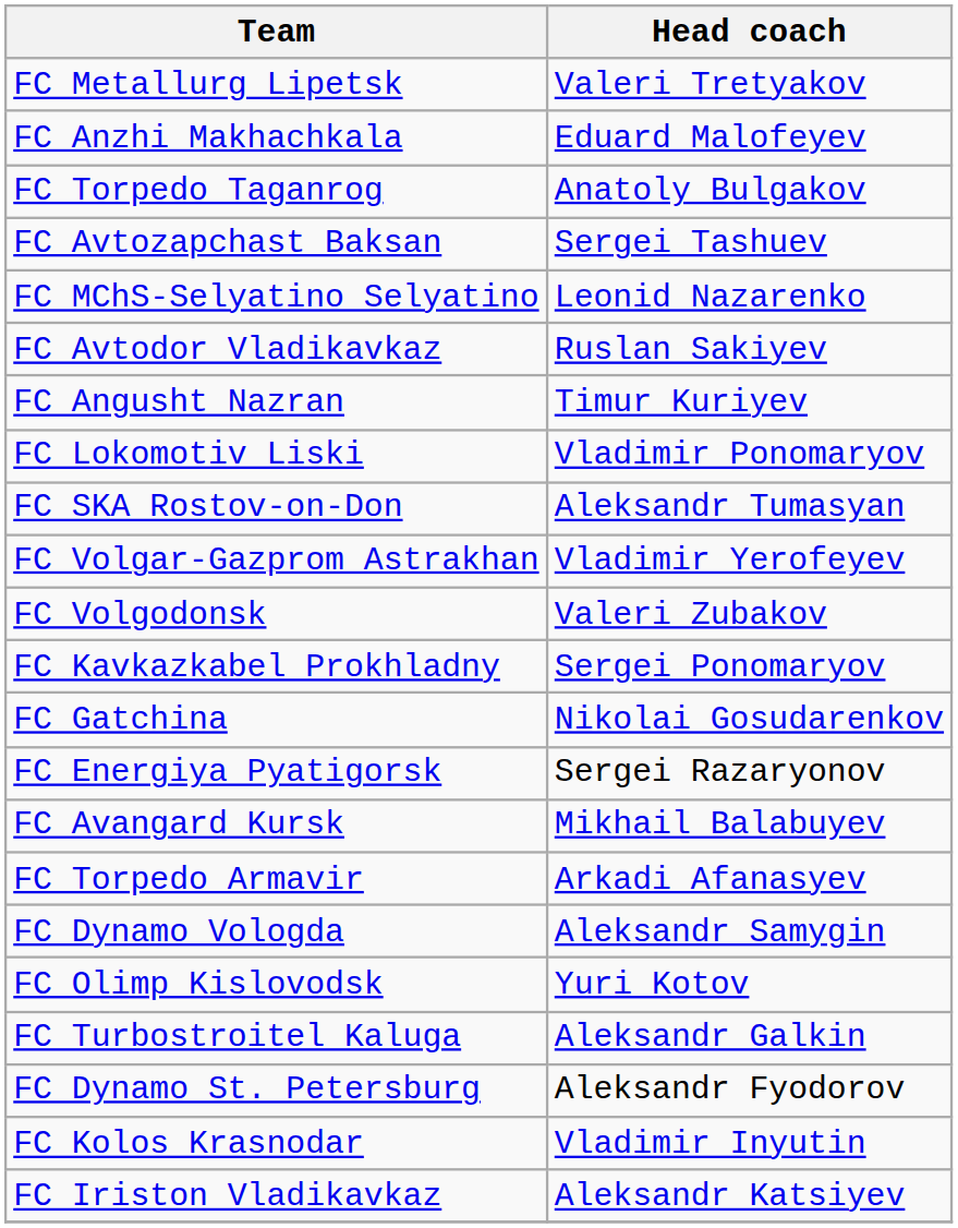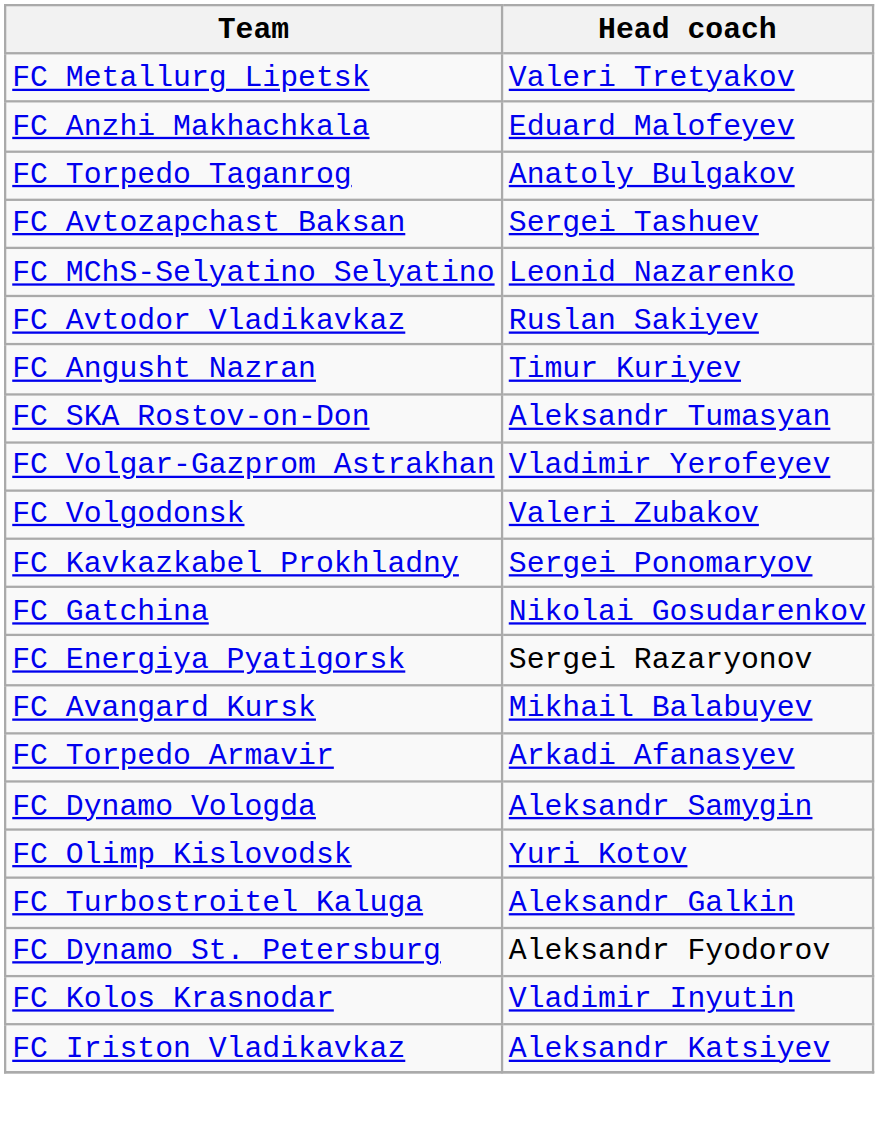 <table class="wikitable">
 <tr>
 <th>Team</th>
 <th>Head coach</th>
 </tr>
 <tr>
 <td><a href='#'>FC Metallurg Lipetsk</a></td>
 <td><a href='#'>Valeri Tretyakov</a></td>
 </tr>
 <tr>
 <td><a href='#'>FC Anzhi Makhachkala</a></td>
 <td><a href='#'>Eduard Malofeyev</a></td>
 </tr>
 <tr>
 <td><a href='#'>FC Torpedo Taganrog</a></td>
 <td><a href='#'>Anatoly Bulgakov</a></td>
 </tr>
 <tr>
 <td><a href='#'>FC Avtozapchast Baksan</a></td>
 <td><a href='#'>Sergei Tashuev</a></td>
 </tr>
 <tr>
 <td><a href='#'>FC MChS-Selyatino Selyatino</a></td>
 <td><a href='#'>Leonid Nazarenko</a></td>
 </tr>
 <tr>
 <td><a href='#'>FC Avtodor Vladikavkaz</a></td>
 <td><a href='#'>Ruslan Sakiyev</a></td>
 </tr>
 <tr>
 <td><a href='#'>FC Angusht Nazran</a></td>
 <td><a href='#'>Timur Kuriyev</a></td>
-</tr>
-<tr>
-<td><a href='#'>FC Lokomotiv Liski</a></td>
-<td><a href='#'>Vladimir Ponomaryov</a></td>
 </tr>
 <tr>
 <td><a href='#'>FC SKA Rostov-on-Don</a></td>
 <td><a href='#'>Aleksandr Tumasyan</a></td>
 </tr>
 <tr>
 <td><a href='#'>FC Volgar-Gazprom Astrakhan</a></td>
 <td><a href='#'>Vladimir Yerofeyev</a></td>
 </tr>
 <tr>
 <td><a href='#'>FC Volgodonsk</a></td>
 <td><a href='#'>Valeri Zubakov</a></td>
 </tr>
 <tr>
 <td><a href='#'>FC Kavkazkabel Prokhladny</a></td>
 <td><a href='#'>Sergei Ponomaryov</a></td>
 </tr>
 <tr>
 <td><a href='#'>FC Gatchina</a></td>
 <td><a href='#'>Nikolai Gosudarenkov</a></td>
 </tr>
 <tr>
 <td><a href='#'>FC Energiya Pyatigorsk</a></td>
 <td>Sergei Razaryonov</td>
 </tr>
 <tr>
 <td><a href='#'>FC Avangard Kursk</a></td>
 <td><a href='#'>Mikhail Balabuyev</a></td>
 </tr>
 <tr>
 <td><a href='#'>FC Torpedo Armavir</a></td>
 <td><a href='#'>Arkadi Afanasyev</a></td>
 </tr>
 <tr>
 <td><a href='#'>FC Dynamo Vologda</a></td>
 <td><a href='#'>Aleksandr Samygin</a></td>
 </tr>
 <tr>
 <td><a href='#'>FC Olimp Kislovodsk</a></td>
 <td><a href='#'>Yuri Kotov</a></td>
 </tr>
 <tr>
 <td><a href='#'>FC Turbostroitel Kaluga</a></td>
 <td><a href='#'>Aleksandr Galkin</a></td>
 </tr>
 <tr>
 <td><a href='#'>FC Dynamo St. Petersburg</a></td>
 <td>Aleksandr Fyodorov</td>
 </tr>
 <tr>
 <td><a href='#'>FC Kolos Krasnodar</a></td>
 <td><a href='#'>Vladimir Inyutin</a></td>
 </tr>
 <tr>
 <td><a href='#'>FC Iriston Vladikavkaz</a></td>
 <td><a href='#'>Aleksandr Katsiyev</a></td>
 </tr>
 <tr>
 </tr>
 </table>
